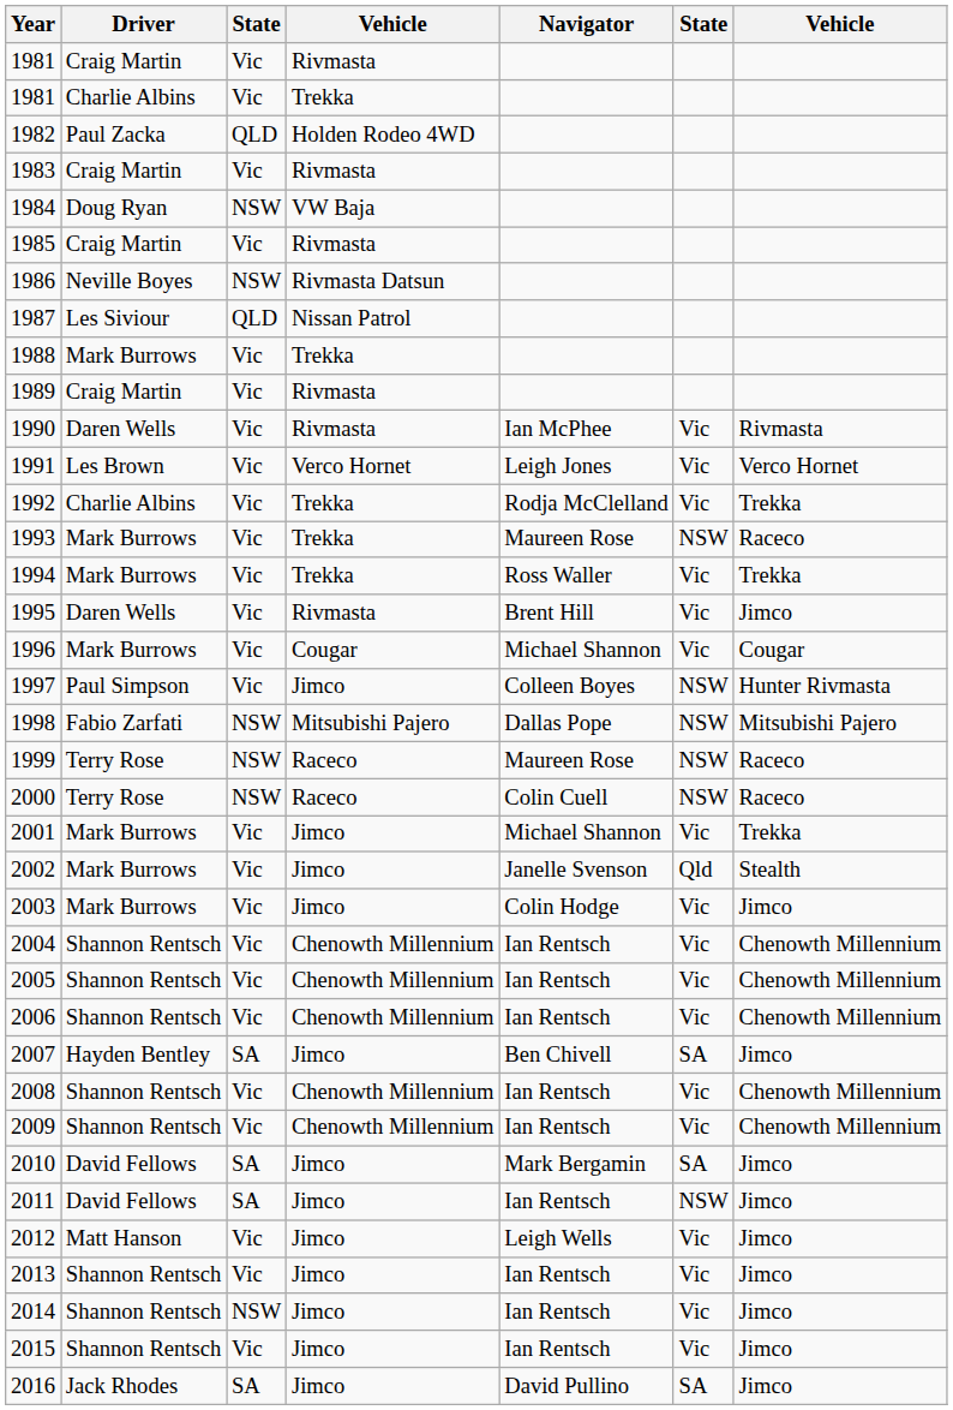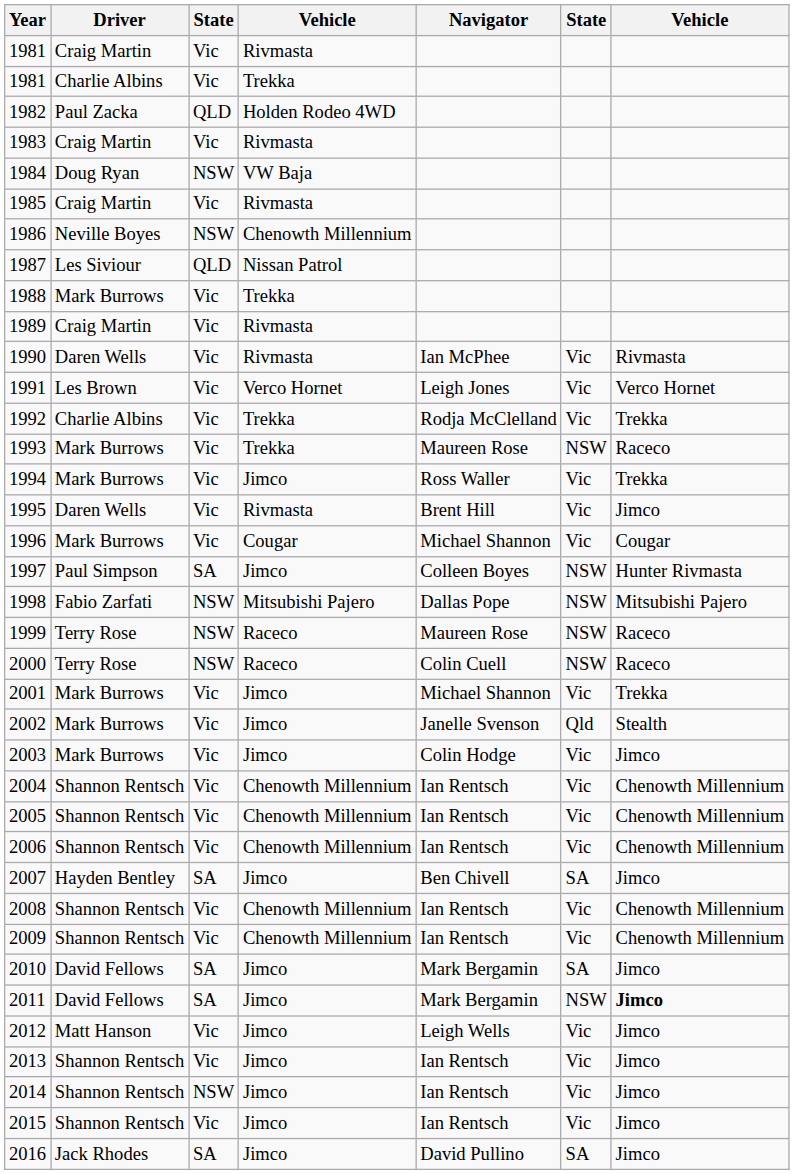 <table class="wikitable sortable" style="font-size: 90%;">
 <tr>
 <th>Year</th>
 <th>Driver</th>
 <th>State</th>
 <th>Vehicle</th>
 <th>Navigator</th>
 <th>State</th>
 <th>Vehicle</th>
 </tr>
 <tr>
 <td>1981</td>
 <td>Craig Martin</td>
 <td>Vic</td>
 <td>Rivmasta</td>
 <td></td>
 <td></td>
 <td></td>
 </tr>
 <tr>
 <td>1981</td>
 <td>Charlie Albins</td>
 <td>Vic</td>
 <td>Trekka</td>
 <td></td>
 <td></td>
 <td></td>
 </tr>
 <tr>
 <td>1982</td>
 <td>Paul Zacka</td>
 <td>QLD</td>
 <td>Holden Rodeo 4WD</td>
 <td></td>
 <td></td>
 <td></td>
 </tr>
 <tr>
 <td>1983</td>
 <td>Craig Martin</td>
 <td>Vic</td>
 <td>Rivmasta</td>
 <td></td>
 <td></td>
 <td></td>
 </tr>
 <tr>
 <td>1984</td>
 <td>Doug Ryan</td>
 <td>NSW</td>
 <td>VW Baja</td>
 <td></td>
 <td></td>
 <td></td>
 </tr>
 <tr>
 <td>1985</td>
 <td>Craig Martin</td>
 <td>Vic</td>
 <td>Rivmasta</td>
 <td></td>
 <td></td>
 <td></td>
 </tr>
 <tr>
 <td>1986</td>
 <td>Neville Boyes</td>
 <td>NSW</td>
-<td>Rivmasta Datsun</td>
+<td>Chenowth Millennium</td>
 <td></td>
 <td></td>
 <td></td>
 </tr>
 <tr>
 <td>1987</td>
 <td>Les Siviour</td>
 <td>QLD</td>
 <td>Nissan Patrol</td>
 <td></td>
 <td></td>
 <td></td>
 </tr>
 <tr>
 <td>1988</td>
 <td>Mark Burrows</td>
 <td>Vic</td>
 <td>Trekka</td>
 <td></td>
 <td></td>
 <td></td>
 </tr>
 <tr>
 <td>1989</td>
 <td>Craig Martin</td>
 <td>Vic</td>
 <td>Rivmasta</td>
 <td></td>
 <td></td>
 <td></td>
 </tr>
 <tr>
 <td>1990</td>
 <td>Daren Wells</td>
 <td>Vic</td>
 <td>Rivmasta</td>
 <td>Ian McPhee</td>
 <td>Vic</td>
 <td>Rivmasta</td>
 </tr>
 <tr>
 <td>1991</td>
 <td>Les Brown</td>
 <td>Vic</td>
 <td>Verco Hornet</td>
 <td>Leigh Jones</td>
 <td>Vic</td>
 <td>Verco Hornet</td>
 </tr>
 <tr>
 <td>1992</td>
 <td>Charlie Albins</td>
 <td>Vic</td>
 <td>Trekka</td>
 <td>Rodja McClelland</td>
 <td>Vic</td>
 <td>Trekka</td>
 </tr>
 <tr>
 <td>1993</td>
 <td>Mark Burrows</td>
 <td>Vic</td>
 <td>Trekka</td>
 <td>Maureen Rose</td>
 <td>NSW</td>
 <td>Raceco</td>
 </tr>
 <tr>
 <td>1994</td>
 <td>Mark Burrows</td>
 <td>Vic</td>
-<td>Trekka</td>
+<td>Jimco</td>
 <td>Ross Waller</td>
 <td>Vic</td>
 <td>Trekka</td>
 </tr>
 <tr>
 <td>1995</td>
 <td>Daren Wells</td>
 <td>Vic</td>
 <td>Rivmasta</td>
 <td>Brent Hill</td>
 <td>Vic</td>
 <td>Jimco</td>
 </tr>
 <tr>
 <td>1996</td>
 <td>Mark Burrows</td>
 <td>Vic</td>
 <td>Cougar</td>
 <td>Michael Shannon</td>
 <td>Vic</td>
 <td>Cougar</td>
 </tr>
 <tr>
 <td>1997</td>
 <td>Paul Simpson</td>
-<td>Vic</td>
+<td>SA</td>
 <td>Jimco</td>
 <td>Colleen Boyes</td>
 <td>NSW</td>
 <td>Hunter Rivmasta</td>
 </tr>
 <tr>
 <td>1998</td>
 <td>Fabio Zarfati</td>
 <td>NSW</td>
 <td>Mitsubishi Pajero</td>
 <td>Dallas Pope</td>
 <td>NSW</td>
 <td>Mitsubishi Pajero</td>
 </tr>
 <tr>
 <td>1999</td>
 <td>Terry Rose</td>
 <td>NSW</td>
 <td>Raceco</td>
 <td>Maureen Rose</td>
 <td>NSW</td>
 <td>Raceco</td>
 </tr>
 <tr>
 <td>2000</td>
 <td>Terry Rose</td>
 <td>NSW</td>
 <td>Raceco</td>
 <td>Colin Cuell</td>
 <td>NSW</td>
 <td>Raceco</td>
 </tr>
 <tr>
 <td>2001</td>
 <td>Mark Burrows</td>
 <td>Vic</td>
 <td>Jimco</td>
 <td>Michael Shannon</td>
 <td>Vic</td>
 <td>Trekka</td>
 </tr>
 <tr>
 <td>2002</td>
 <td>Mark Burrows</td>
 <td>Vic</td>
 <td>Jimco</td>
 <td>Janelle Svenson</td>
 <td>Qld</td>
 <td>Stealth</td>
 </tr>
 <tr>
 <td>2003</td>
 <td>Mark Burrows</td>
 <td>Vic</td>
 <td>Jimco</td>
 <td>Colin Hodge</td>
 <td>Vic</td>
 <td>Jimco</td>
 </tr>
 <tr>
 <td>2004</td>
 <td>Shannon Rentsch</td>
 <td>Vic</td>
 <td>Chenowth Millennium</td>
 <td>Ian Rentsch</td>
 <td>Vic</td>
 <td>Chenowth Millennium</td>
 </tr>
 <tr>
 <td>2005</td>
 <td>Shannon Rentsch</td>
 <td>Vic</td>
 <td>Chenowth Millennium</td>
 <td>Ian Rentsch</td>
 <td>Vic</td>
 <td>Chenowth Millennium</td>
 </tr>
 <tr>
 <td>2006</td>
 <td>Shannon Rentsch</td>
 <td>Vic</td>
 <td>Chenowth Millennium</td>
 <td>Ian Rentsch</td>
 <td>Vic</td>
 <td>Chenowth Millennium</td>
 </tr>
 <tr>
 <td>2007</td>
 <td>Hayden Bentley</td>
 <td>SA</td>
 <td>Jimco</td>
 <td>Ben Chivell</td>
 <td>SA</td>
 <td>Jimco</td>
 </tr>
 <tr>
 <td>2008</td>
 <td>Shannon Rentsch</td>
 <td>Vic</td>
 <td>Chenowth Millennium</td>
 <td>Ian Rentsch</td>
 <td>Vic</td>
 <td>Chenowth Millennium</td>
 </tr>
 <tr>
 <td>2009</td>
 <td>Shannon Rentsch</td>
 <td>Vic</td>
 <td>Chenowth Millennium</td>
 <td>Ian Rentsch</td>
 <td>Vic</td>
 <td>Chenowth Millennium</td>
 </tr>
 <tr>
 <td>2010</td>
 <td>David Fellows</td>
 <td>SA</td>
 <td>Jimco</td>
 <td>Mark Bergamin</td>
 <td>SA</td>
 <td>Jimco</td>
 </tr>
 <tr>
 <td>2011</td>
 <td>David Fellows</td>
 <td>SA</td>
 <td>Jimco</td>
-<td>Ian Rentsch</td>
+<td>Mark Bergamin</td>
 <td>NSW</td>
-<td>Jimco</td>
+<td><strong>Jimco</strong></td>
 </tr>
 <tr>
 <td>2012</td>
 <td>Matt Hanson</td>
 <td>Vic</td>
 <td>Jimco</td>
 <td>Leigh Wells</td>
 <td>Vic</td>
 <td>Jimco</td>
 </tr>
 <tr>
 <td>2013</td>
 <td>Shannon Rentsch</td>
 <td>Vic</td>
 <td>Jimco</td>
 <td>Ian Rentsch</td>
 <td>Vic</td>
 <td>Jimco</td>
 </tr>
 <tr>
 <td>2014</td>
 <td>Shannon Rentsch</td>
 <td>NSW</td>
 <td>Jimco</td>
 <td>Ian Rentsch</td>
 <td>Vic</td>
 <td>Jimco</td>
 </tr>
 <tr>
 <td>2015</td>
 <td>Shannon Rentsch</td>
 <td>Vic</td>
 <td>Jimco</td>
 <td>Ian Rentsch</td>
 <td>Vic</td>
 <td>Jimco</td>
 </tr>
 <tr>
 <td>2016</td>
 <td>Jack Rhodes</td>
 <td>SA</td>
 <td>Jimco</td>
 <td>David Pullino</td>
 <td>SA</td>
 <td>Jimco</td>
 </tr>
 <tr>
 </tr>
 </table>
